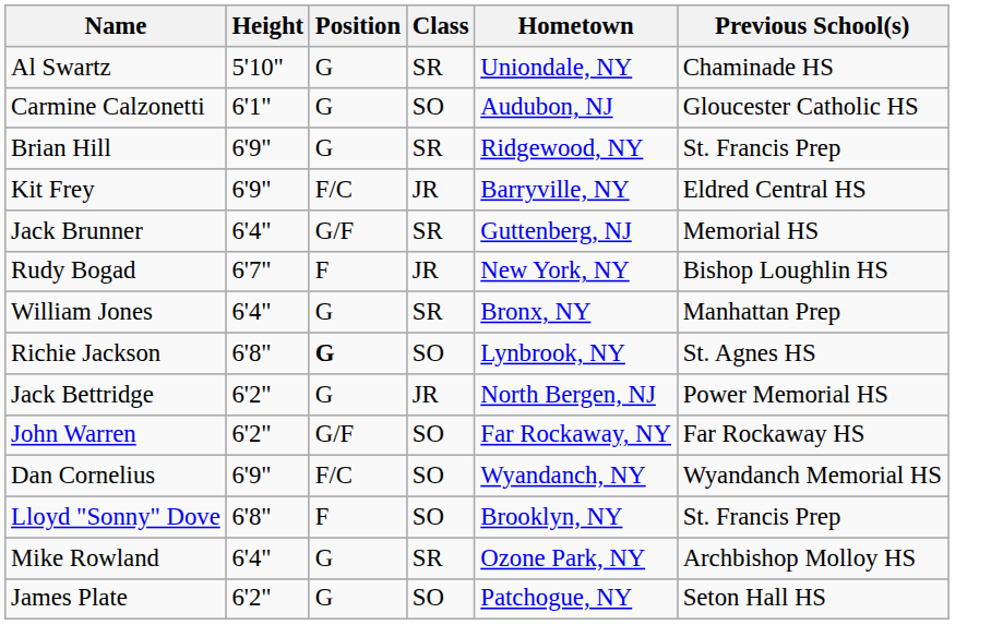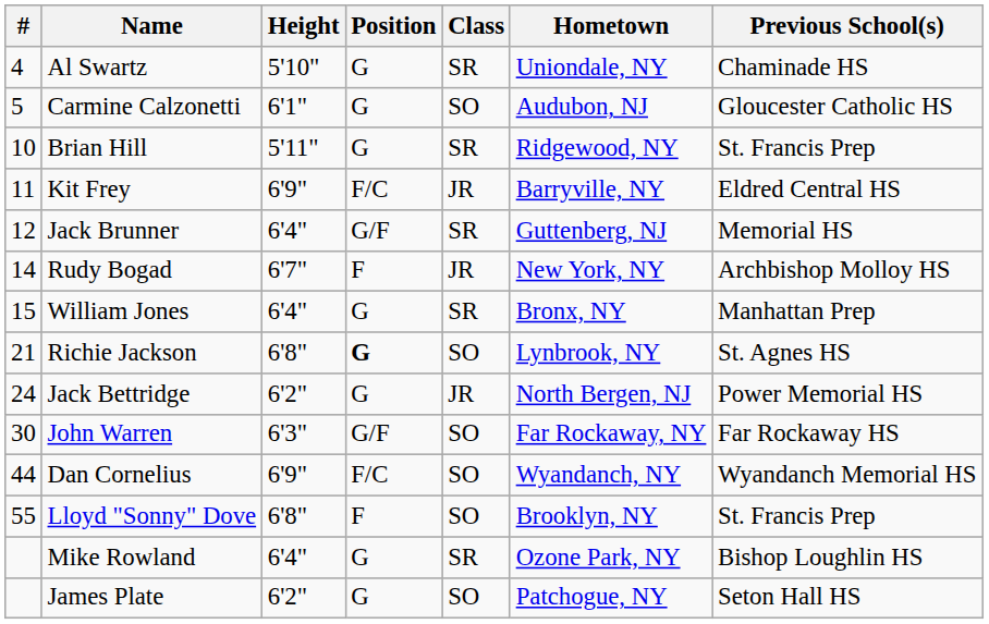 <table class="wikitable" style="font-size: 90%">
 <tr>
+<th>#</th>
 <th>Name</th>
 <th>Height</th>
 <th>Position</th>
 <th>Class</th>
 <th>Hometown</th>
 <th>Previous School(s)</th>
 </tr>
 <tr>
+<td>4</td>
 <td>Al Swartz</td>
 <td>5'10"</td>
 <td>G</td>
 <td>SR</td>
 <td><a href='#'>Uniondale, NY</a></td>
 <td>Chaminade HS</td>
 </tr>
 <tr>
+<td>5</td>
 <td>Carmine Calzonetti</td>
 <td>6'1"</td>
 <td>G</td>
 <td>SO</td>
 <td><a href='#'>Audubon, NJ</a></td>
 <td>Gloucester Catholic HS</td>
 </tr>
 <tr>
+<td>10</td>
 <td>Brian Hill</td>
-<td>6'9"</td>
+<td>5'11"</td>
 <td>G</td>
 <td>SR</td>
 <td><a href='#'>Ridgewood, NY</a></td>
 <td>St. Francis Prep</td>
 </tr>
 <tr>
+<td>11</td>
 <td>Kit Frey</td>
 <td>6'9"</td>
 <td>F/C</td>
 <td>JR</td>
 <td><a href='#'>Barryville, NY</a></td>
 <td>Eldred Central HS</td>
 </tr>
 <tr>
+<td>12</td>
 <td>Jack Brunner</td>
 <td>6'4"</td>
 <td>G/F</td>
 <td>SR</td>
 <td><a href='#'>Guttenberg, NJ</a></td>
 <td>Memorial HS</td>
 </tr>
 <tr>
+<td>14</td>
 <td>Rudy Bogad</td>
 <td>6'7"</td>
 <td>F</td>
 <td>JR</td>
 <td><a href='#'>New York, NY</a></td>
-<td>Bishop Loughlin HS</td>
+<td>Archbishop Molloy HS</td>
 </tr>
 <tr>
+<td>15</td>
 <td>William Jones</td>
 <td>6'4"</td>
 <td>G</td>
 <td>SR</td>
 <td><a href='#'>Bronx, NY</a></td>
 <td>Manhattan Prep</td>
 </tr>
 <tr>
+<td>21</td>
 <td>Richie Jackson</td>
 <td>6'8"</td>
 <td><strong>G</strong></td>
 <td>SO</td>
 <td><a href='#'>Lynbrook, NY</a></td>
 <td>St. Agnes HS</td>
 </tr>
 <tr>
+<td>24</td>
 <td>Jack Bettridge</td>
 <td>6'2"</td>
 <td>G</td>
 <td>JR</td>
 <td><a href='#'>North Bergen, NJ</a></td>
 <td>Power Memorial HS</td>
 </tr>
 <tr>
+<td>30</td>
 <td><a href='#'>John Warren</a></td>
-<td>6'2"</td>
+<td>6'3"</td>
 <td>G/F</td>
 <td>SO</td>
 <td><a href='#'>Far Rockaway, NY</a></td>
 <td>Far Rockaway HS</td>
 </tr>
 <tr>
+<td>44</td>
 <td>Dan Cornelius</td>
 <td>6'9"</td>
 <td>F/C</td>
 <td>SO</td>
 <td><a href='#'>Wyandanch, NY</a></td>
 <td>Wyandanch Memorial HS</td>
 </tr>
 <tr>
+<td>55</td>
 <td><a href='#'>Lloyd "Sonny" Dove</a></td>
 <td>6'8"</td>
 <td>F</td>
 <td>SO</td>
 <td><a href='#'>Brooklyn, NY</a></td>
 <td>St. Francis Prep</td>
 </tr>
 <tr>
+<td></td>
 <td>Mike Rowland</td>
 <td>6'4"</td>
 <td>G</td>
 <td>SR</td>
 <td><a href='#'>Ozone Park, NY</a></td>
-<td>Archbishop Molloy HS</td>
+<td>Bishop Loughlin HS</td>
 </tr>
 <tr>
+<td></td>
 <td>James Plate</td>
 <td>6'2"</td>
 <td>G</td>
 <td>SO</td>
 <td><a href='#'>Patchogue, NY</a></td>
 <td>Seton Hall HS</td>
 </tr>
 </table>
